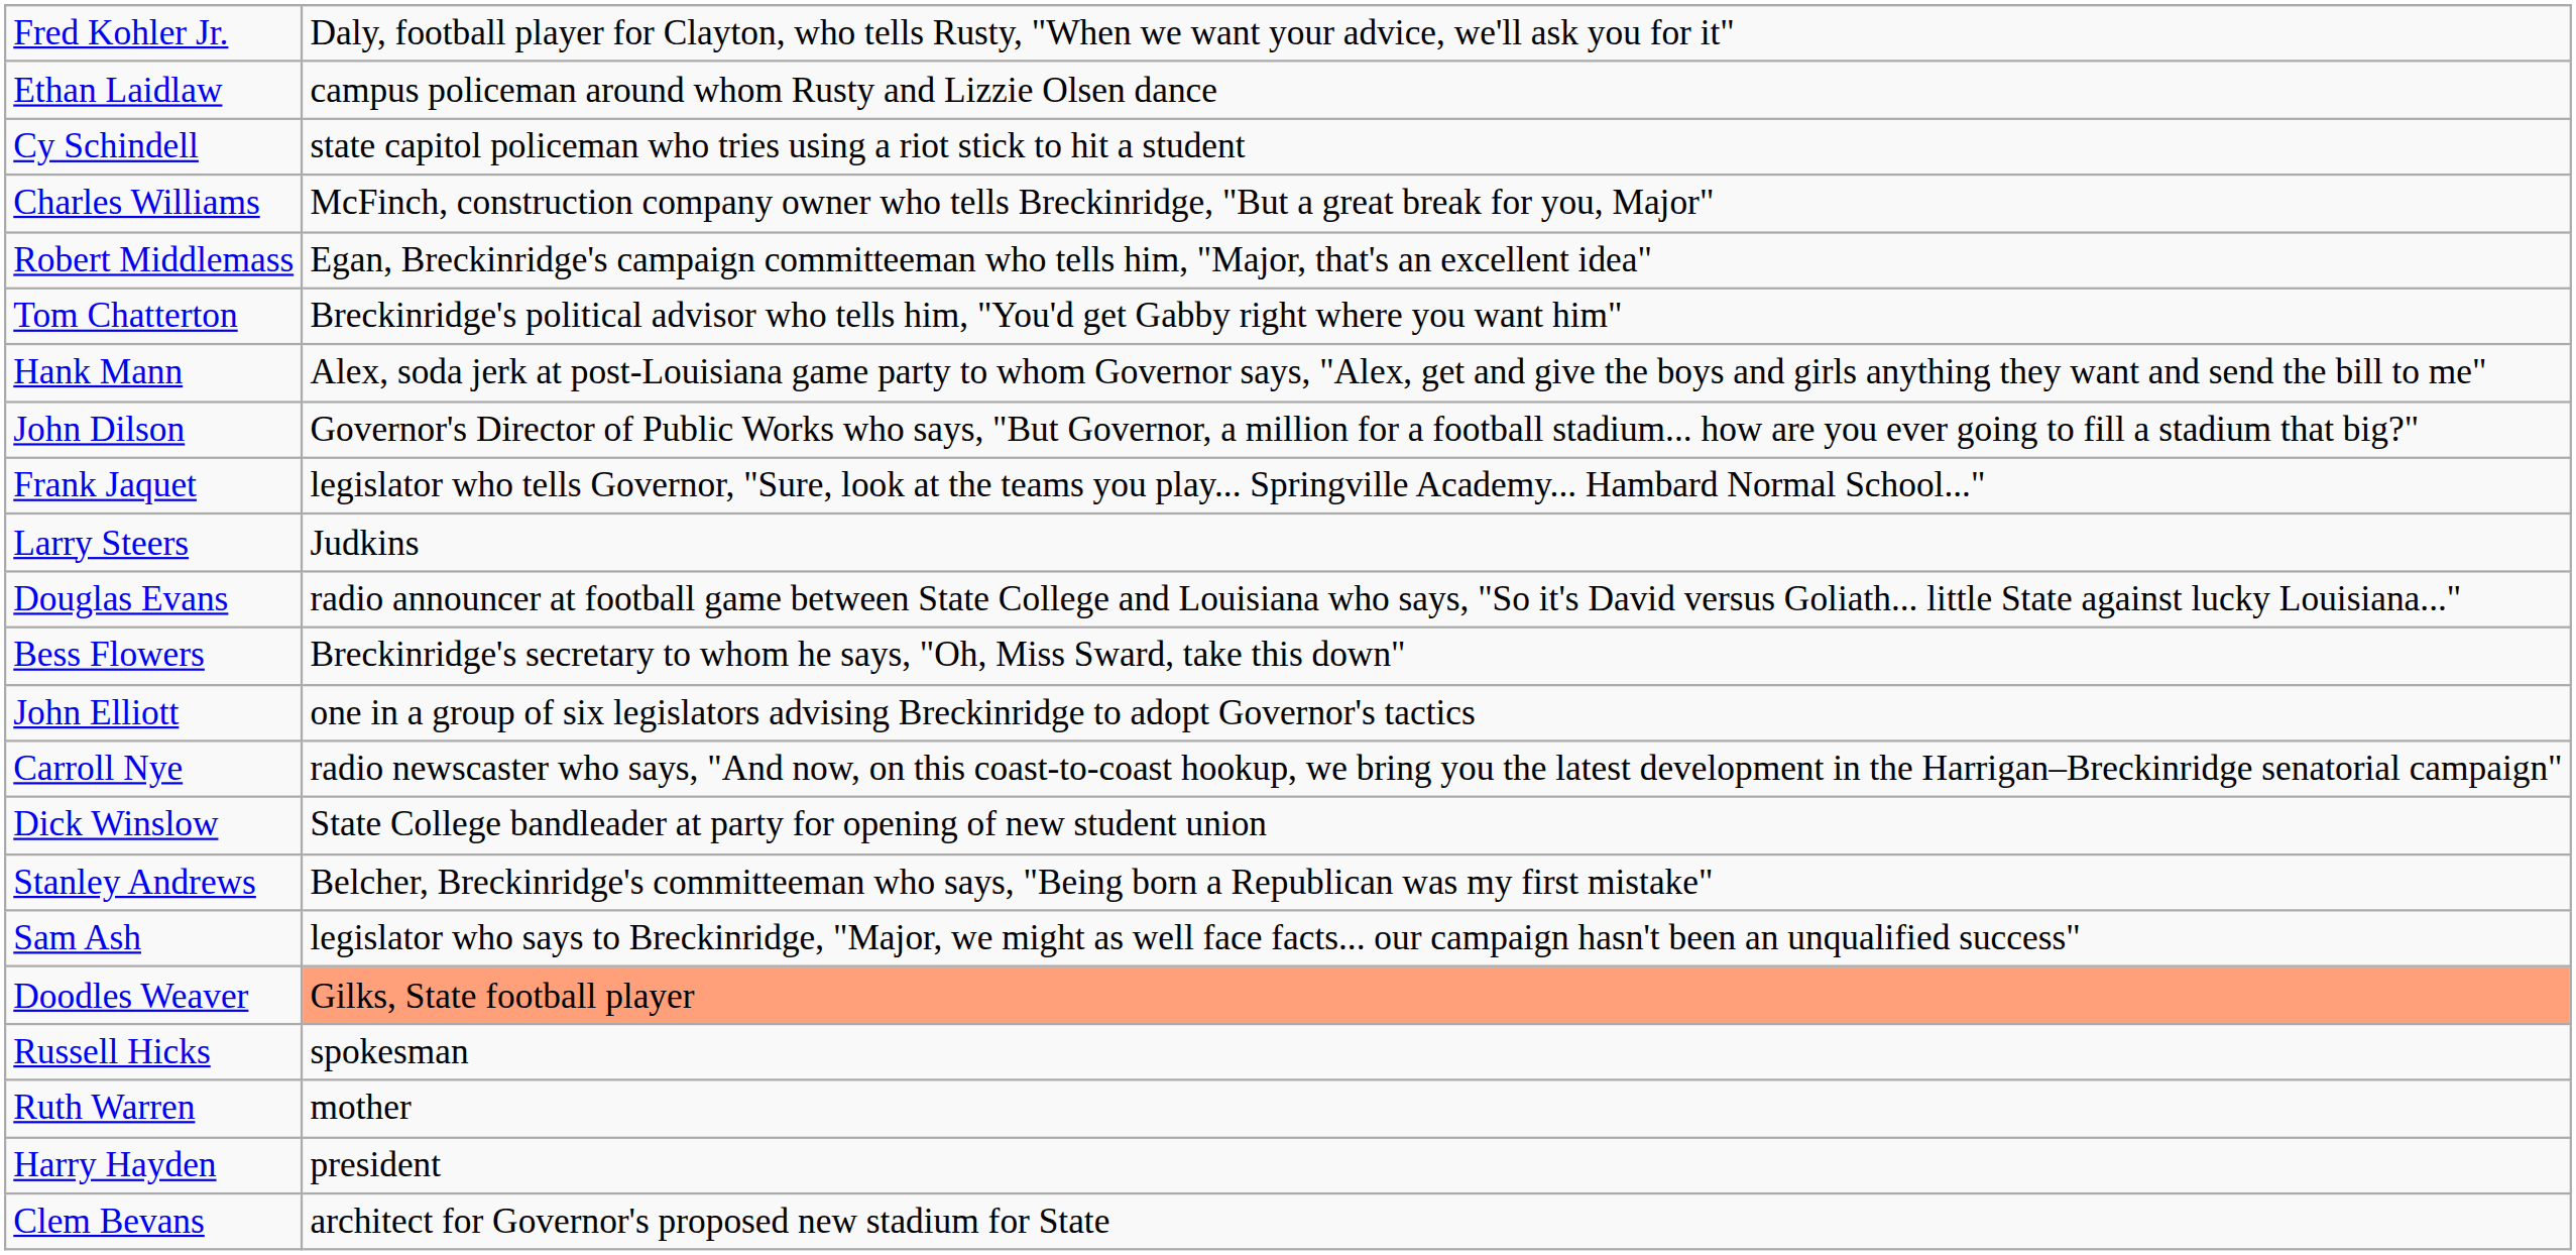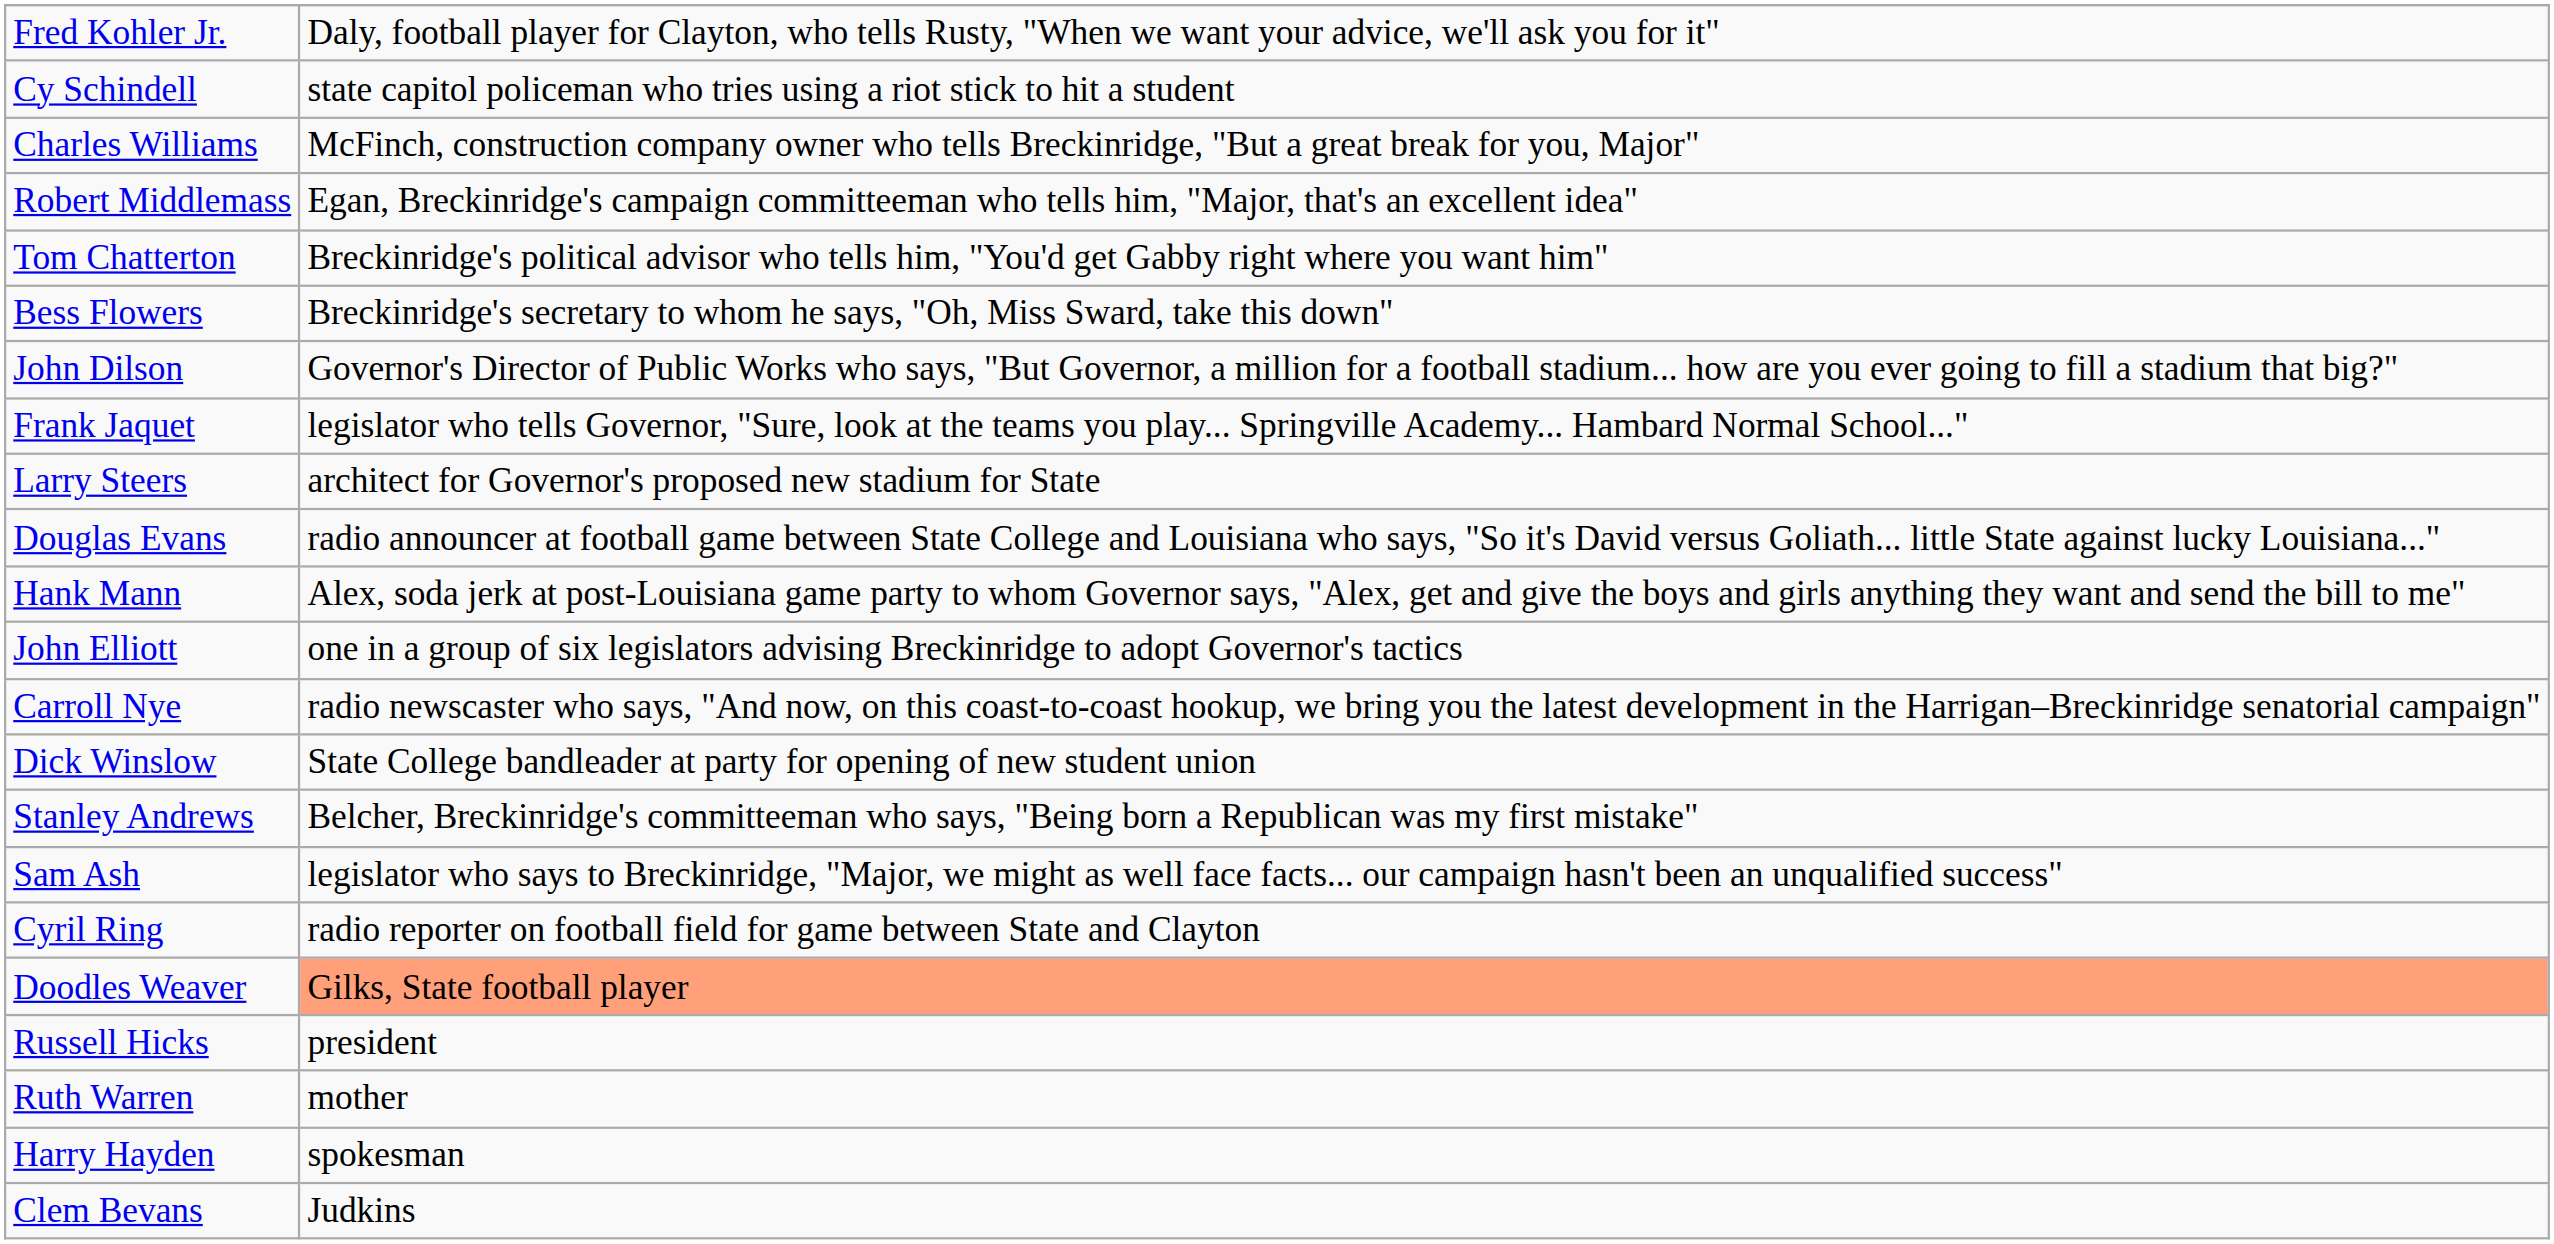 <table class=wikitable>
 <tr>
 </tr>
 <tr>
 <td><a href='#'>Fred Kohler Jr.</a></td>
 <td>Daly, football player for Clayton, who tells Rusty, "When we want your advice, we'll ask you for it"</td>
-</tr>
-<tr>
-<td><a href='#'>Ethan Laidlaw</a></td>
-<td>campus policeman around whom Rusty and Lizzie Olsen dance</td>
 </tr>
 <tr>
 <td><a href='#'>Cy Schindell</a></td>
 <td>state capitol policeman who tries using a riot stick to hit a student</td>
 </tr>
 <tr>
 <td><a href='#'>Charles Williams</a></td>
 <td>McFinch, construction company owner who tells Breckinridge, "But a great break for you, Major"</td>
 </tr>
 <tr>
 <td><a href='#'>Robert Middlemass</a></td>
 <td>Egan, Breckinridge's campaign committeeman who tells him, "Major, that's an excellent idea"</td>
 </tr>
 <tr>
 <td><a href='#'>Tom Chatterton</a></td>
 <td>Breckinridge's political advisor who tells him, "You'd get Gabby right where you want him"</td>
 </tr>
 <tr>
-<td><a href='#'>Hank Mann</a></td>
-<td>Alex, soda jerk at post-Louisiana game party to whom Governor says, "Alex, get and give the boys and girls anything they want and send the bill to me"</td>
+<td><a href='#'>Bess Flowers</a></td>
+<td>Breckinridge's secretary to whom he says, "Oh, Miss Sward, take this down"</td>
 </tr>
 <tr>
 <td><a href='#'>John Dilson</a></td>
 <td>Governor's Director of Public Works who says, "But Governor, a million for a football stadium... how are you ever going to fill a stadium that big?"</td>
 </tr>
 <tr>
 <td><a href='#'>Frank Jaquet</a></td>
 <td>legislator who tells Governor, "Sure, look at the teams you play... Springville Academy... Hambard Normal School..."</td>
 </tr>
 <tr>
 <td><a href='#'>Larry Steers</a></td>
-<td>Judkins</td>
+<td>architect for Governor's proposed new stadium for State</td>
 </tr>
 <tr>
 <td><a href='#'>Douglas Evans</a></td>
 <td>radio announcer at football game between State College and Louisiana who says, "So it's David versus Goliath... little State against lucky Louisiana..."</td>
 </tr>
 <tr>
-<td><a href='#'>Bess Flowers</a></td>
-<td>Breckinridge's secretary to whom he says, "Oh, Miss Sward, take this down"</td>
+<td><a href='#'>Hank Mann</a></td>
+<td>Alex, soda jerk at post-Louisiana game party to whom Governor says, "Alex, get and give the boys and girls anything they want and send the bill to me"</td>
 </tr>
 <tr>
 <td><a href='#'>John Elliott</a></td>
 <td>one in a group of six legislators advising Breckinridge to adopt Governor's tactics</td>
 </tr>
 <tr>
 <td><a href='#'>Carroll Nye</a></td>
 <td>radio newscaster who says, "And now, on this coast-to-coast hookup, we bring you the latest development in the Harrigan–Breckinridge senatorial campaign"</td>
 </tr>
 <tr>
 <td><a href='#'>Dick Winslow</a></td>
 <td>State College bandleader at party for opening of new student union</td>
 </tr>
 <tr>
 <td><a href='#'>Stanley Andrews</a></td>
 <td>Belcher, Breckinridge's committeeman who says, "Being born a Republican was my first mistake"</td>
 </tr>
 <tr>
 <td><a href='#'>Sam Ash</a></td>
 <td>legislator who says to Breckinridge, "Major, we might as well face facts... our campaign hasn't been an unqualified success"</td>
 </tr>
 <tr>
+<td><a href='#'>Cyril Ring</a></td>
+<td>radio reporter on football field for game between State and Clayton</td>
+</tr>
+<tr>
 <td><a href='#'>Doodles Weaver</a></td>
 <td style="background: lightsalmon;">Gilks, State football player</td>
 </tr>
 <tr>
 <td><a href='#'>Russell Hicks</a></td>
-<td>spokesman</td>
+<td>president</td>
 </tr>
 <tr>
 <td><a href='#'>Ruth Warren</a></td>
 <td>mother</td>
 </tr>
 <tr>
 <td><a href='#'>Harry Hayden</a></td>
-<td>president</td>
+<td>spokesman</td>
 </tr>
 <tr>
 <td><a href='#'>Clem Bevans</a></td>
-<td>architect for Governor's proposed new stadium for State</td>
+<td>Judkins</td>
 </tr>
 </table>
